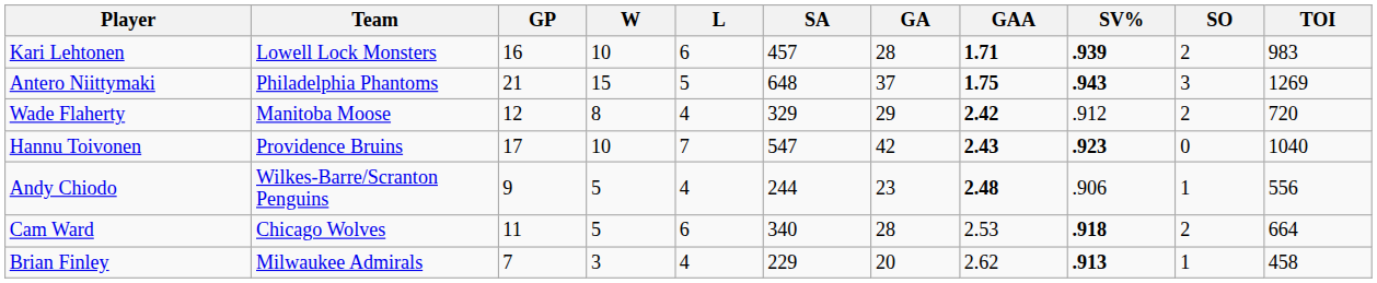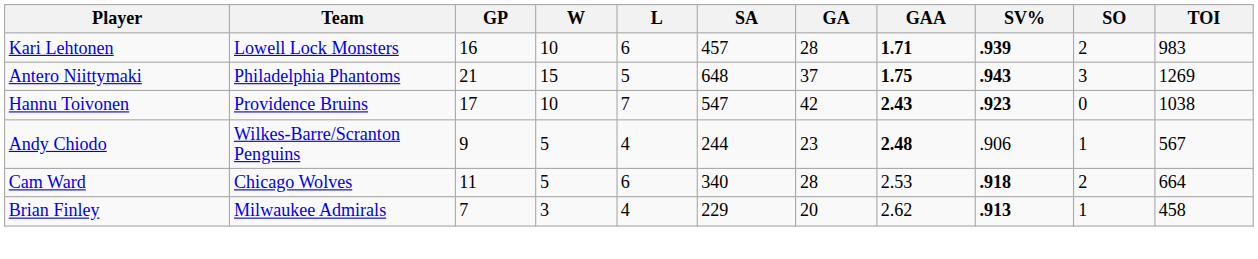 <table class="wikitable sortable">
 <tr>
 <th style="width:12em">Player</th>
 <th style="width:12em">Team</th>
 <th style="width:4em">GP</th>
 <th style="width:4em">W</th>
 <th style="width:4em">L</th>
 <th style="width:5em">SA</th>
 <th style="width:4em">GA</th>
 <th style="width:5em">GAA</th>
 <th style="width:5em">SV%</th>
 <th style="width:4em">SO</th>
 <th style="width:5em">TOI</th>
 </tr>
 <tr>
 <td><a href='#'>Kari Lehtonen</a></td>
 <td><a href='#'>Lowell Lock Monsters</a></td>
 <td>16</td>
 <td>10</td>
 <td>6</td>
 <td>457</td>
 <td>28</td>
 <td><strong>1.71</strong></td>
 <td><strong>.939</strong></td>
 <td>2</td>
 <td>983</td>
 </tr>
 <tr>
 <td><a href='#'>Antero Niittymaki</a></td>
 <td><a href='#'>Philadelphia Phantoms</a></td>
 <td>21</td>
 <td>15</td>
 <td>5</td>
 <td>648</td>
 <td>37</td>
 <td><strong>1.75</strong></td>
 <td><strong>.943</strong></td>
 <td>3</td>
 <td>1269</td>
 </tr>
 <tr>
-<td><a href='#'>Wade Flaherty</a></td>
-<td><a href='#'>Manitoba Moose</a></td>
-<td>12</td>
-<td>8</td>
-<td>4</td>
-<td>329</td>
-<td>29</td>
-<td><strong>2.42</strong></td>
-<td>.912</td>
-<td>2</td>
-<td>720</td>
-</tr>
-<tr>
 <td><a href='#'>Hannu Toivonen</a></td>
 <td><a href='#'>Providence Bruins</a></td>
 <td>17</td>
 <td>10</td>
 <td>7</td>
 <td>547</td>
 <td>42</td>
 <td><strong>2.43</strong></td>
 <td><strong>.923</strong></td>
 <td>0</td>
-<td>1040</td>
+<td>1038</td>
 </tr>
 <tr>
 <td><a href='#'>Andy Chiodo</a></td>
 <td><a href='#'>Wilkes-Barre/Scranton Penguins</a></td>
 <td>9</td>
 <td>5</td>
 <td>4</td>
 <td>244</td>
 <td>23</td>
 <td><strong>2.48</strong></td>
 <td>.906</td>
 <td>1</td>
-<td>556</td>
+<td>567</td>
 </tr>
 <tr>
 <td><a href='#'>Cam Ward</a></td>
 <td><a href='#'>Chicago Wolves</a></td>
 <td>11</td>
 <td>5</td>
 <td>6</td>
 <td>340</td>
 <td>28</td>
 <td>2.53</td>
 <td><strong>.918</strong></td>
 <td>2</td>
 <td>664</td>
 </tr>
 <tr>
 <td><a href='#'>Brian Finley</a></td>
 <td><a href='#'>Milwaukee Admirals</a></td>
 <td>7</td>
 <td>3</td>
 <td>4</td>
 <td>229</td>
 <td>20</td>
 <td>2.62</td>
 <td><strong>.913</strong></td>
 <td>1</td>
 <td>458</td>
 </tr>
 </table>
